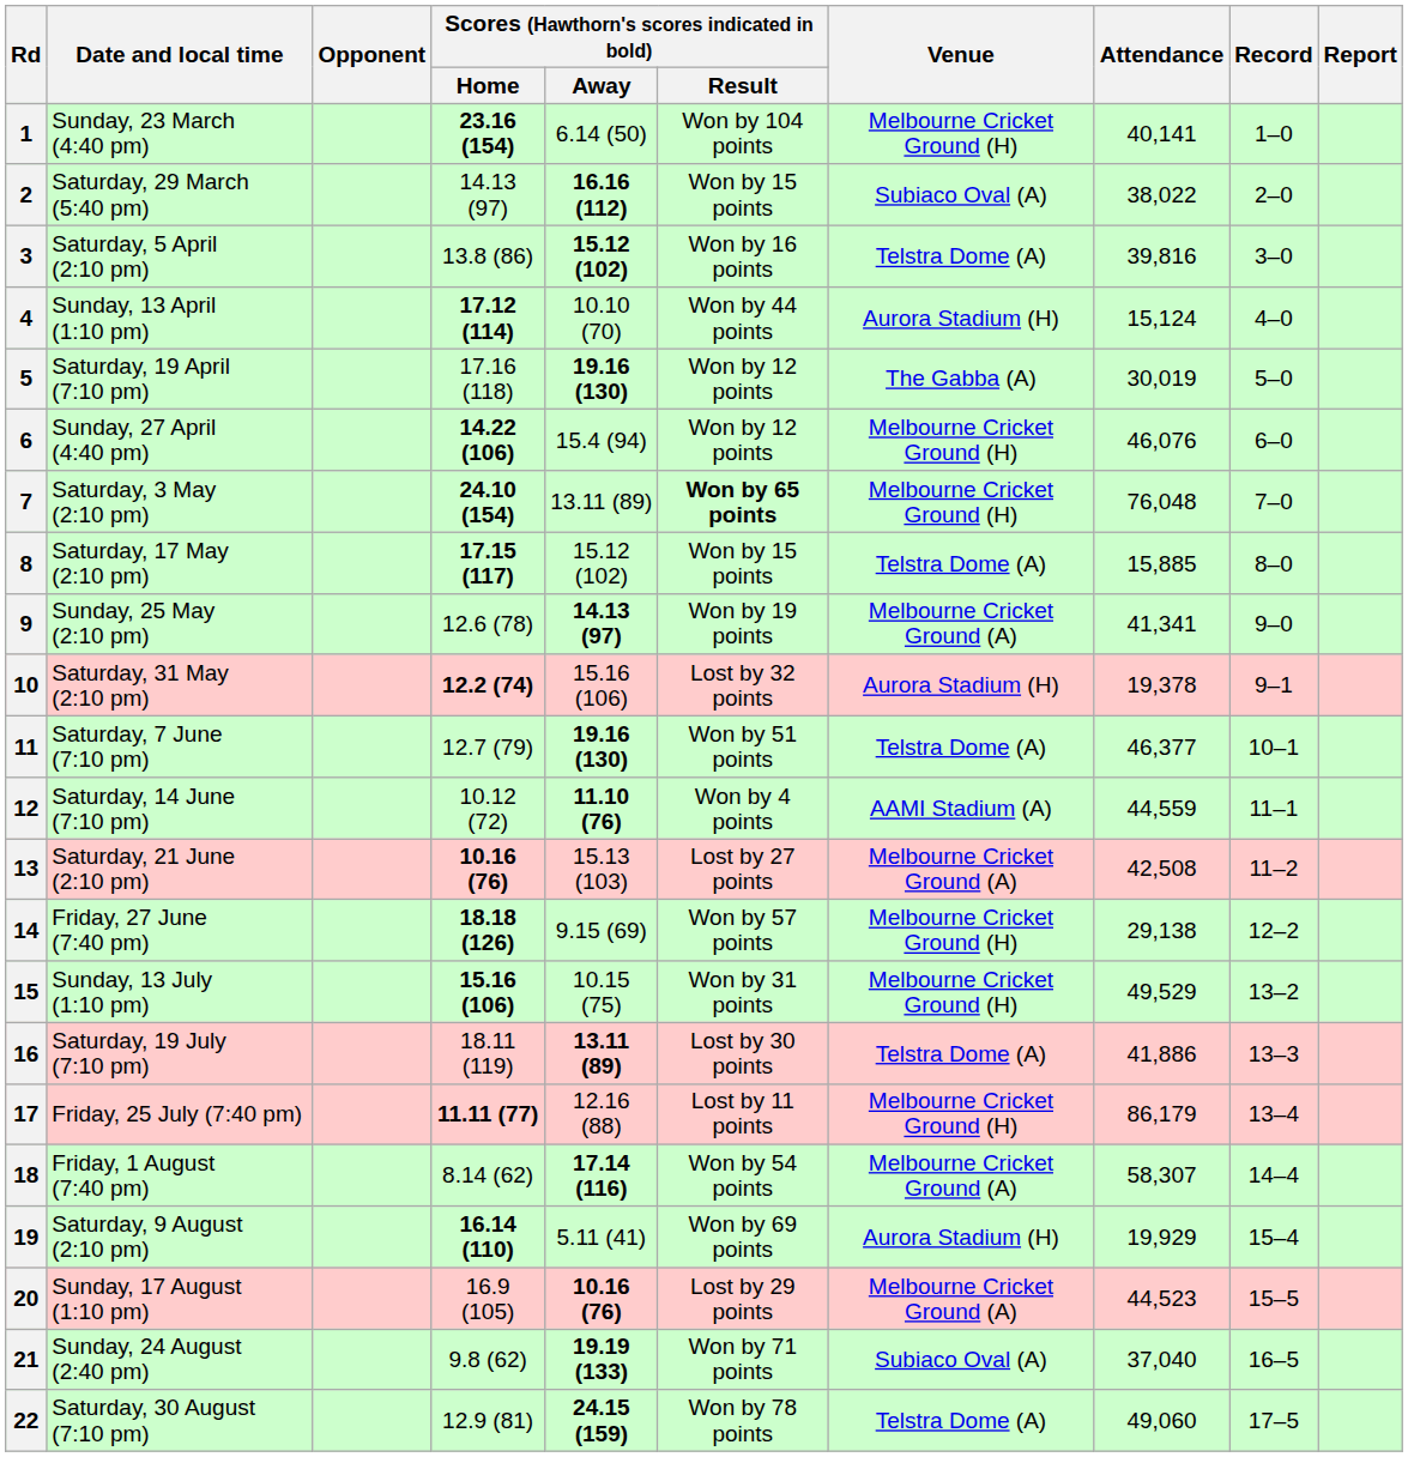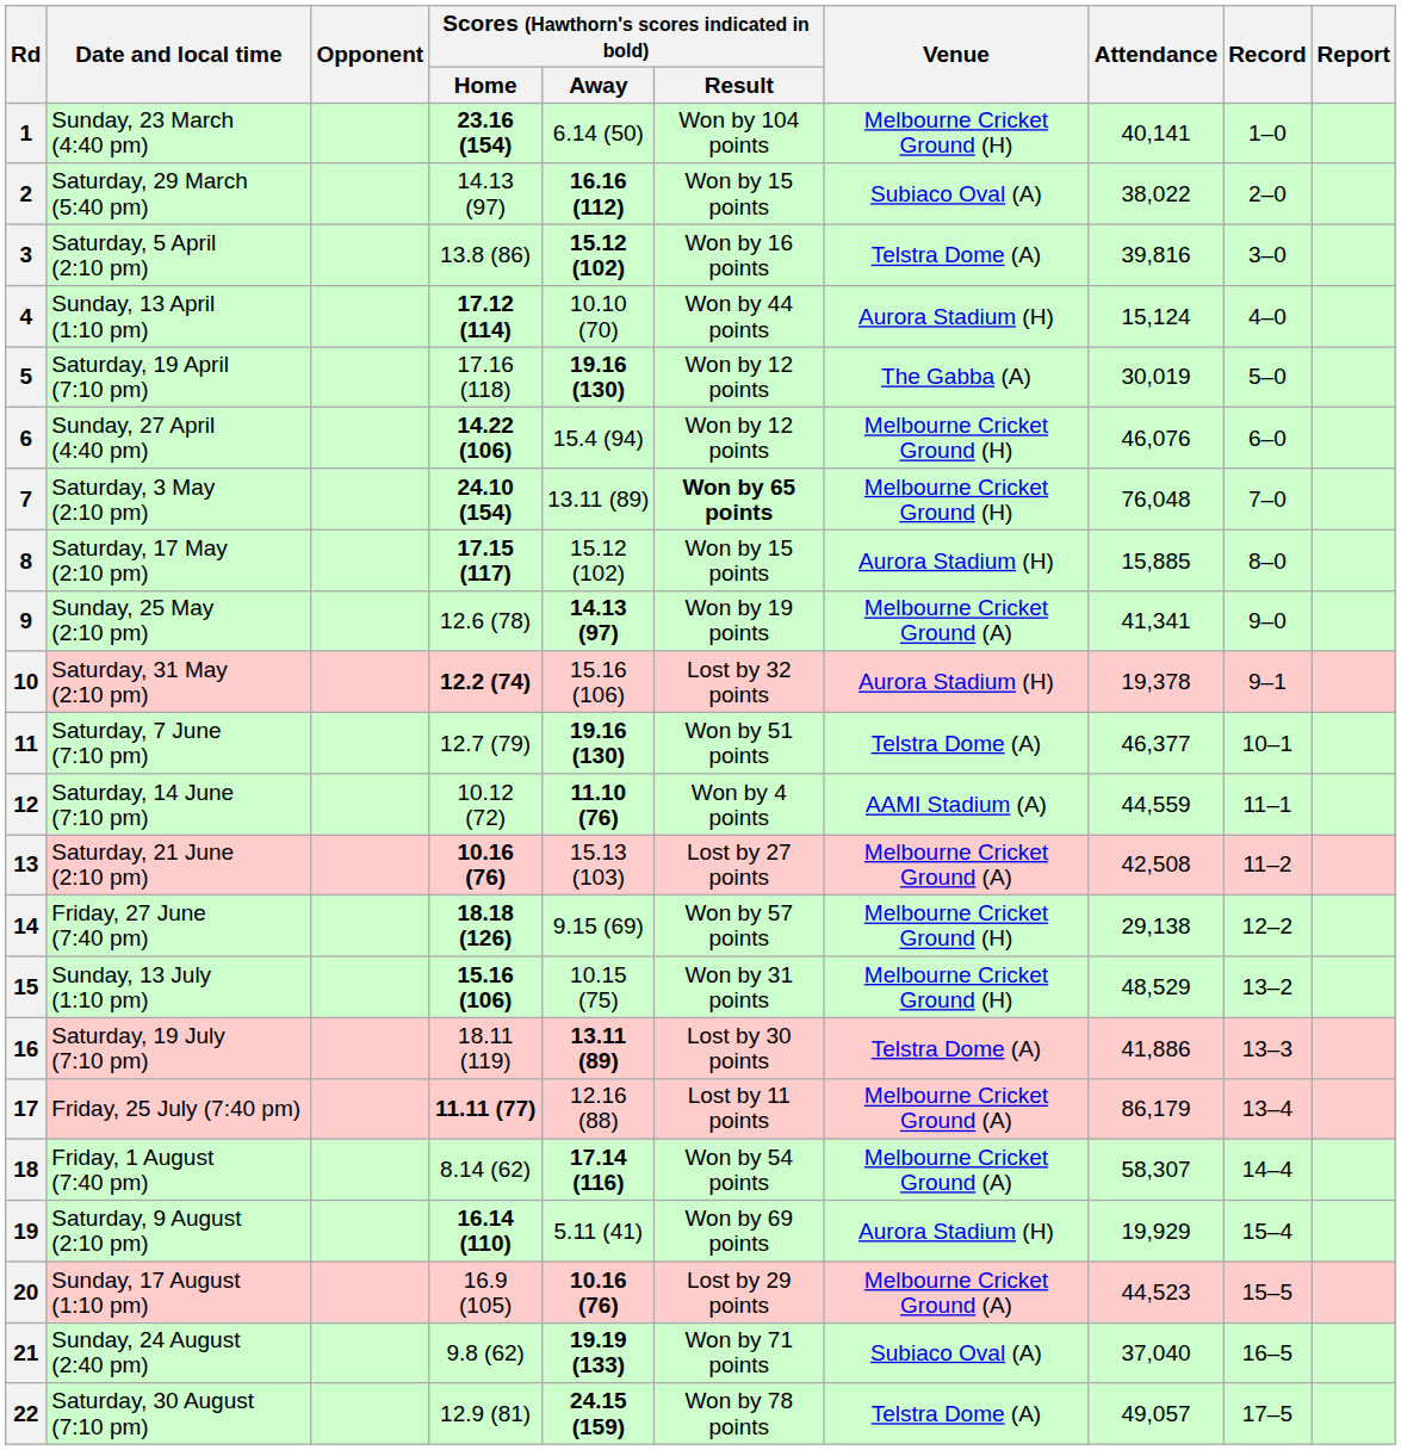 <table class="wikitable" style="font-size:90%; text-align:center; width: 100%; margin-left: auto; margin-right: auto">
 <tr>
 <th rowspan="2">Rd</th>
 <th rowspan="2">Date and local time</th>
 <th rowspan="2">Opponent</th>
 <th colspan="3">Scores <small>(Hawthorn's scores indicated in bold)</small></th>
 <th rowspan="2">Venue</th>
 <th rowspan="2">Attendance</th>
 <th rowspan="2">Record</th>
 <th rowspan="2">Report</th>
 </tr>
 <tr>
 <th>Home</th>
 <th>Away</th>
 <th>Result</th>
 </tr>
 <tr style="background:#cfc">
 <th>1</th>
 <td align=left>Sunday, 23 March (4:40 pm)</td>
 <td align=left></td>
 <td><strong>23.16 (154)</strong></td>
 <td>6.14 (50)</td>
 <td>Won by 104 points</td>
 <td><a href='#'>Melbourne Cricket Ground</a> (H)</td>
 <td>40,141</td>
 <td>1–0</td>
 <td></td>
 </tr>
 <tr style="background:#cfc">
 <th>2</th>
 <td align=left>Saturday, 29 March (5:40 pm)</td>
 <td align=left></td>
 <td>14.13 (97)</td>
 <td><strong>16.16 (112)</strong></td>
 <td>Won by 15 points</td>
 <td><a href='#'>Subiaco Oval</a> (A)</td>
 <td>38,022</td>
 <td>2–0</td>
 <td></td>
 </tr>
 <tr style="background:#cfc">
 <th>3</th>
 <td align=left>Saturday, 5 April (2:10 pm)</td>
 <td align=left></td>
 <td>13.8 (86)</td>
 <td><strong>15.12 (102)</strong></td>
 <td>Won by 16 points</td>
 <td><a href='#'>Telstra Dome</a> (A)</td>
 <td>39,816</td>
 <td>3–0</td>
 <td></td>
 </tr>
 <tr style="background:#cfc">
 <th>4</th>
 <td align=left>Sunday, 13 April (1:10 pm)</td>
 <td align=left></td>
 <td><strong>17.12 (114)</strong></td>
 <td>10.10 (70)</td>
 <td>Won by 44 points</td>
 <td><a href='#'>Aurora Stadium</a> (H)</td>
 <td>15,124</td>
 <td>4–0</td>
 <td></td>
 </tr>
 <tr style="background:#cfc">
 <th>5</th>
 <td align=left>Saturday, 19 April (7:10 pm)</td>
 <td align=left></td>
 <td>17.16 (118)</td>
 <td><strong>19.16 (130)</strong></td>
 <td>Won by 12 points</td>
 <td><a href='#'>The Gabba</a> (A)</td>
 <td>30,019</td>
 <td>5–0</td>
 <td></td>
 </tr>
 <tr style="background:#cfc">
 <th>6</th>
 <td align=left>Sunday, 27 April (4:40 pm)</td>
 <td align=left></td>
 <td><strong>14.22 (106)</strong></td>
 <td>15.4 (94)</td>
 <td>Won by 12 points</td>
 <td><a href='#'>Melbourne Cricket Ground</a> (H)</td>
 <td>46,076</td>
 <td>6–0</td>
 <td></td>
 </tr>
 <tr style="background:#cfc">
 <th>7</th>
 <td align=left>Saturday, 3 May (2:10 pm)</td>
 <td align=left></td>
 <td><strong>24.10 (154)</strong></td>
 <td>13.11 (89)</td>
 <td><strong>Won by 65 points</strong></td>
 <td><a href='#'>Melbourne Cricket Ground</a> (H)</td>
 <td>76,048</td>
 <td>7–0</td>
 <td></td>
 </tr>
 <tr style="background:#cfc">
 <th>8</th>
 <td align=left>Saturday, 17 May (2:10 pm)</td>
 <td align=left></td>
 <td><strong>17.15 (117)</strong></td>
 <td>15.12 (102)</td>
 <td>Won by 15 points</td>
-<td><a href='#'>Telstra Dome</a> (A)</td>
+<td><a href='#'>Aurora Stadium</a> (H)</td>
 <td>15,885</td>
 <td>8–0</td>
 <td></td>
 </tr>
 <tr style="background:#cfc">
 <th>9</th>
 <td align=left>Sunday, 25 May (2:10 pm)</td>
 <td align=left></td>
 <td>12.6 (78)</td>
 <td><strong>14.13 (97)</strong></td>
 <td>Won by 19 points</td>
 <td><a href='#'>Melbourne Cricket Ground</a> (A)</td>
 <td>41,341</td>
 <td>9–0</td>
 <td></td>
 </tr>
 <tr style="background:#fcc">
 <th>10</th>
 <td align=left>Saturday, 31 May (2:10 pm)</td>
 <td align=left></td>
 <td><strong>12.2 (74)</strong></td>
 <td>15.16 (106)</td>
 <td>Lost by 32 points</td>
 <td><a href='#'>Aurora Stadium</a> (H)</td>
 <td>19,378</td>
 <td>9–1</td>
 <td></td>
 </tr>
 <tr style="background:#cfc">
 <th>11</th>
 <td align=left>Saturday, 7 June (7:10 pm)</td>
 <td align=left></td>
 <td>12.7 (79)</td>
 <td><strong>19.16 (130)</strong></td>
 <td>Won by 51 points</td>
 <td><a href='#'>Telstra Dome</a> (A)</td>
 <td>46,377</td>
 <td>10–1</td>
 <td></td>
 </tr>
 <tr style="background:#cfc">
 <th>12</th>
 <td align=left>Saturday, 14 June (7:10 pm)</td>
 <td align=left></td>
 <td>10.12 (72)</td>
 <td><strong>11.10 (76)</strong></td>
 <td>Won by 4 points</td>
 <td><a href='#'>AAMI Stadium</a> (A)</td>
 <td>44,559</td>
 <td>11–1</td>
 <td></td>
 </tr>
 <tr style="background:#fcc">
 <th>13</th>
 <td align=left>Saturday, 21 June (2:10 pm)</td>
 <td align=left></td>
 <td><strong>10.16 (76)</strong></td>
 <td>15.13 (103)</td>
 <td>Lost by 27 points</td>
 <td><a href='#'>Melbourne Cricket Ground</a> (A)</td>
 <td>42,508</td>
 <td>11–2</td>
 <td></td>
 </tr>
 <tr style="background:#cfc">
 <th>14</th>
 <td align=left>Friday, 27 June (7:40 pm)</td>
 <td align=left></td>
 <td><strong>18.18 (126)</strong></td>
 <td>9.15 (69)</td>
 <td>Won by 57 points</td>
 <td><a href='#'>Melbourne Cricket Ground</a> (H)</td>
 <td>29,138</td>
 <td>12–2</td>
 <td></td>
 </tr>
 <tr style="background:#cfc">
 <th>15</th>
 <td align=left>Sunday, 13 July (1:10 pm)</td>
 <td align=left></td>
 <td><strong>15.16 (106)</strong></td>
 <td>10.15 (75)</td>
 <td>Won by 31 points</td>
 <td><a href='#'>Melbourne Cricket Ground</a> (H)</td>
-<td>49,529</td>
+<td>48,529</td>
 <td>13–2</td>
 <td></td>
 </tr>
 <tr style="background:#fcc">
 <th>16</th>
 <td align=left>Saturday, 19 July (7:10 pm)</td>
 <td align=left></td>
 <td>18.11 (119)</td>
 <td><strong>13.11 (89)</strong></td>
 <td>Lost by 30 points</td>
 <td><a href='#'>Telstra Dome</a> (A)</td>
 <td>41,886</td>
 <td>13–3</td>
 <td></td>
 </tr>
 <tr style="background:#fcc">
 <th>17</th>
 <td align=left>Friday, 25 July (7:40 pm)</td>
 <td align=left></td>
 <td><strong>11.11 (77)</strong></td>
 <td>12.16 (88)</td>
 <td>Lost by 11 points</td>
-<td><a href='#'>Melbourne Cricket Ground</a> (H)</td>
+<td><a href='#'>Melbourne Cricket Ground</a> (A)</td>
 <td>86,179</td>
 <td>13–4</td>
 <td></td>
 </tr>
 <tr style="background:#cfc">
 <th>18</th>
 <td align=left>Friday, 1 August (7:40 pm)</td>
 <td align=left></td>
 <td>8.14 (62)</td>
 <td><strong>17.14 (116)</strong></td>
 <td>Won by 54 points</td>
 <td><a href='#'>Melbourne Cricket Ground</a> (A)</td>
 <td>58,307</td>
 <td>14–4</td>
 <td></td>
 </tr>
 <tr style="background:#cfc">
 <th>19</th>
 <td align=left>Saturday, 9 August (2:10 pm)</td>
 <td align=left></td>
 <td><strong>16.14 (110)</strong></td>
 <td>5.11 (41)</td>
 <td>Won by 69 points</td>
 <td><a href='#'>Aurora Stadium</a> (H)</td>
 <td>19,929</td>
 <td>15–4</td>
 <td></td>
 </tr>
 <tr style="background:#fcc">
 <th>20</th>
 <td align=left>Sunday, 17 August (1:10 pm)</td>
 <td align=left></td>
 <td>16.9 (105)</td>
 <td><strong>10.16 (76)</strong></td>
 <td>Lost by 29 points</td>
 <td><a href='#'>Melbourne Cricket Ground</a> (A)</td>
 <td>44,523</td>
 <td>15–5</td>
 <td></td>
 </tr>
 <tr style="background:#cfc">
 <th>21</th>
 <td align=left>Sunday, 24 August (2:40 pm)</td>
 <td align=left></td>
 <td>9.8 (62)</td>
 <td><strong>19.19 (133)</strong></td>
 <td>Won by 71 points</td>
 <td><a href='#'>Subiaco Oval</a> (A)</td>
 <td>37,040</td>
 <td>16–5</td>
 <td></td>
 </tr>
 <tr style="background:#cfc">
 <th>22</th>
 <td align=left>Saturday, 30 August (7:10 pm)</td>
 <td align=left></td>
 <td>12.9 (81)</td>
 <td><strong>24.15 (159)</strong></td>
 <td>Won by 78 points</td>
 <td><a href='#'>Telstra Dome</a> (A)</td>
-<td>49,060</td>
+<td>49,057</td>
 <td>17–5</td>
 <td></td>
 </tr>
 </table>
